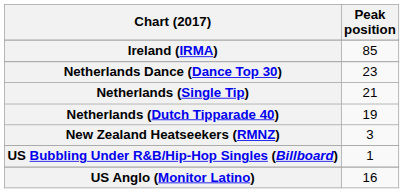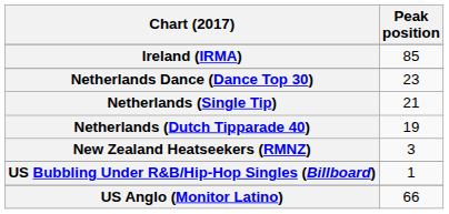 <table class="wikitable sortable plainrowheaders" style="text-align:center">
 <tr>
 <th scope="col">Chart (2017)</th>
 <th scope="col">Peak<br> position</th>
 </tr>
 <tr>
 </tr>
 <tr>
 </tr>
 <tr>
 </tr>
 <tr>
 </tr>
 <tr>
 </tr>
 <tr>
 </tr>
 <tr>
 </tr>
 <tr>
 </tr>
 <tr>
 </tr>
 <tr>
 </tr>
 <tr>
 <th scope="row">Ireland (<a href='#'>IRMA</a>)</th>
 <td>85</td>
 </tr>
 <tr>
 </tr>
 <tr>
 <th scope="row">Netherlands Dance (<a href='#'>Dance Top 30</a>)</th>
 <td>23</td>
 </tr>
 <tr>
 <th scope="row">Netherlands (<a href='#'>Single Tip</a>)</th>
 <td>21</td>
 </tr>
 <tr>
 <th scope="row">Netherlands (<a href='#'>Dutch Tipparade 40</a>)</th>
 <td>19</td>
 </tr>
 <tr>
 <th scope="row">New Zealand Heatseekers (<a href='#'>RMNZ</a>)</th>
 <td>3</td>
 </tr>
 <tr>
 </tr>
 <tr>
 </tr>
 <tr>
 </tr>
 <tr>
 </tr>
 <tr>
 </tr>
 <tr>
 <th scope="row">US <a href='#'>Bubbling Under R&B/Hip-Hop Singles</a> (<em><a href='#'>Billboard</a></em>)</th>
 <td>1</td>
 </tr>
 <tr>
 </tr>
 <tr>
 <th scope="row">US Anglo (<a href='#'>Monitor Latino</a>)</th>
-<td>16</td>
+<td>66</td>
 </tr>
 </table>
